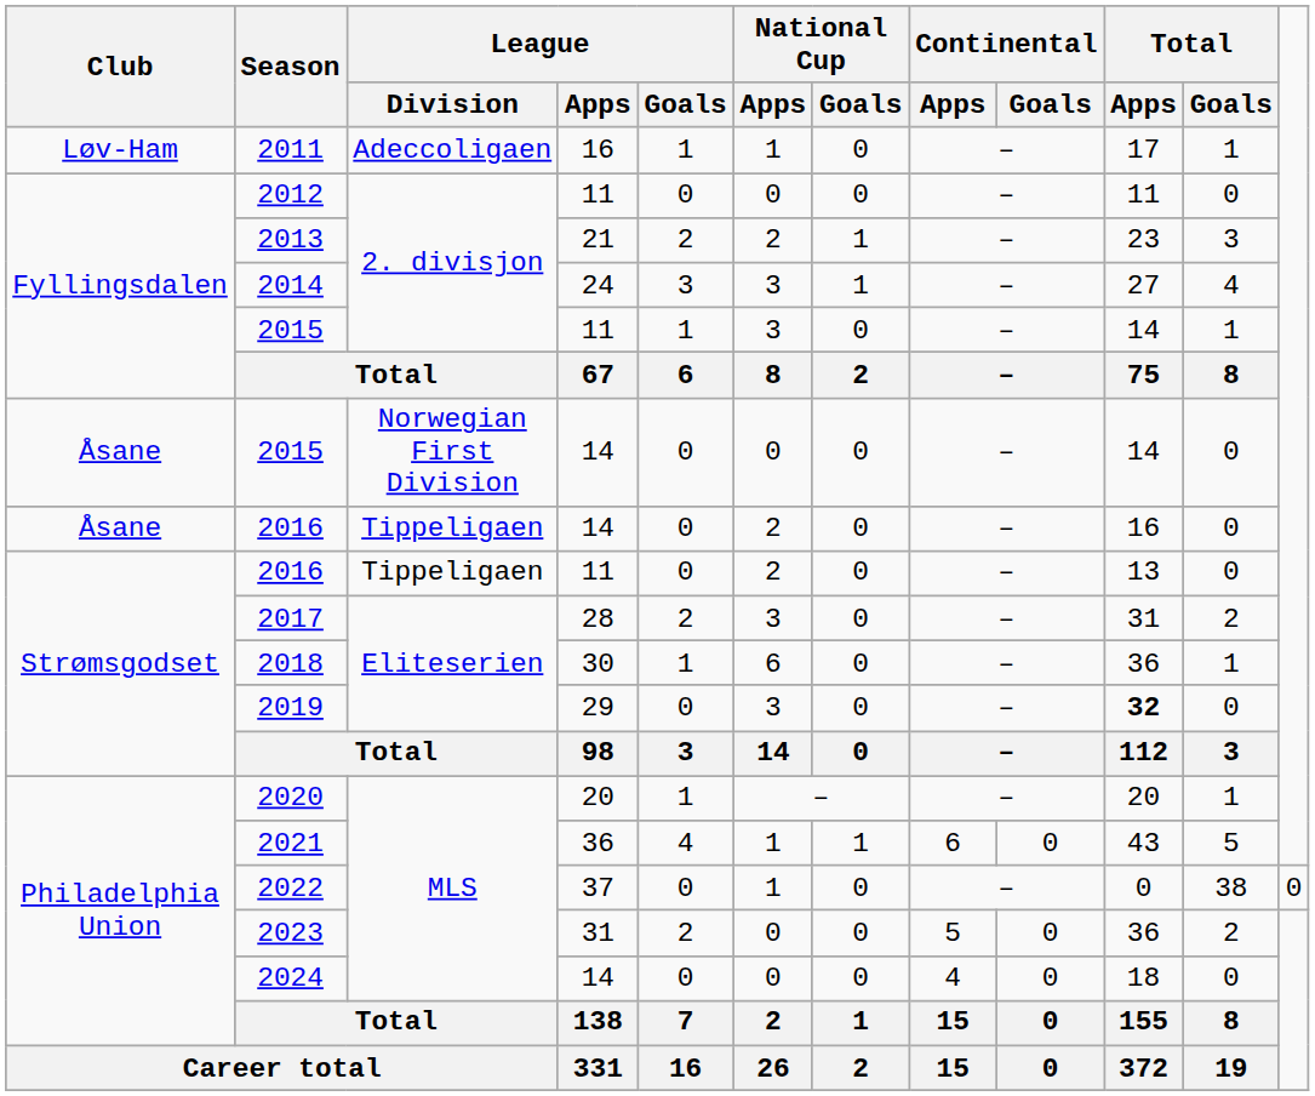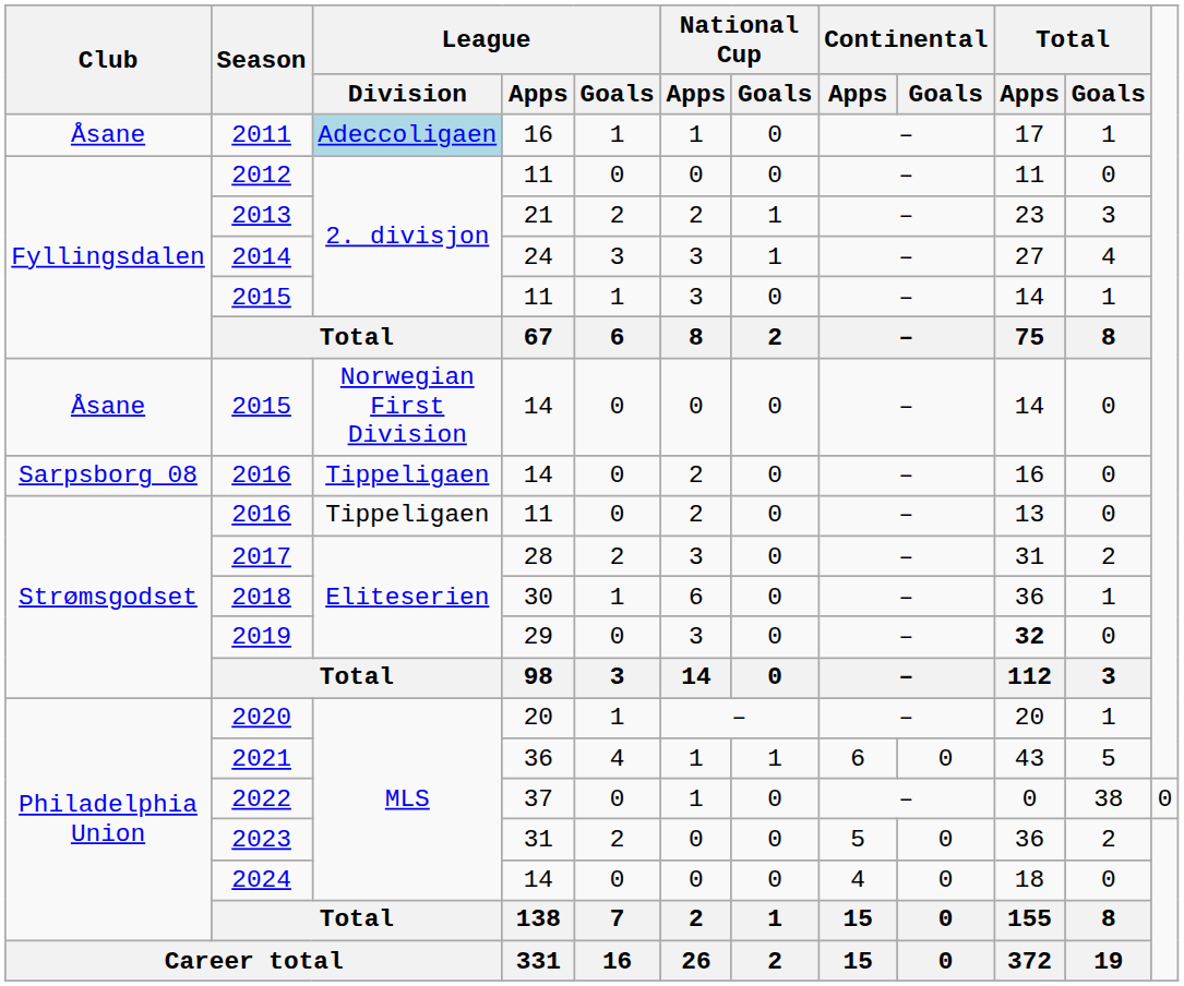 <table class="wikitable" style="text-align: center;">
 <tr>
 <th rowspan="2">Club</th>
 <th rowspan="2">Season</th>
 <th colspan="3">League</th>
 <th colspan="2">National Cup</th>
 <th colspan="2">Continental</th>
 <th colspan="2">Total</th>
 </tr>
 <tr>
 <th>Division</th>
 <th>Apps</th>
 <th>Goals</th>
 <th>Apps</th>
 <th>Goals</th>
 <th>Apps</th>
 <th>Goals</th>
 <th>Apps</th>
 <th>Goals</th>
 </tr>
 <tr>
-<td><a href='#'>Løv-Ham</a></td>
+<td><a href='#'>Åsane</a></td>
 <td><a href='#'>2011</a></td>
-<td><a href='#'>Adeccoligaen</a></td>
+<td style="background: lightblue;"><a href='#'>Adeccoligaen</a></td>
 <td>16</td>
 <td>1</td>
 <td>1</td>
 <td>0</td>
 <td colspan="2">–</td>
 <td>17</td>
 <td>1</td>
 </tr>
 <tr>
 <td rowspan="5"><a href='#'>Fyllingsdalen</a></td>
 <td><a href='#'>2012</a></td>
 <td rowspan="4"><a href='#'>2. divisjon</a></td>
 <td>11</td>
 <td>0</td>
 <td>0</td>
 <td>0</td>
 <td colspan="2">–</td>
 <td>11</td>
 <td>0</td>
 </tr>
 <tr>
 <td><a href='#'>2013</a></td>
 <td>21</td>
 <td>2</td>
 <td>2</td>
 <td>1</td>
 <td colspan="2">–</td>
 <td>23</td>
 <td>3</td>
 </tr>
 <tr>
 <td><a href='#'>2014</a></td>
 <td>24</td>
 <td>3</td>
 <td>3</td>
 <td>1</td>
 <td colspan="2">–</td>
 <td>27</td>
 <td>4</td>
 </tr>
 <tr>
 <td><a href='#'>2015</a></td>
 <td>11</td>
 <td>1</td>
 <td>3</td>
 <td>0</td>
 <td colspan="2">–</td>
 <td>14</td>
 <td>1</td>
 </tr>
 <tr>
 <th colspan="2">Total</th>
 <th>67</th>
 <th>6</th>
 <th>8</th>
 <th>2</th>
 <th colspan="2">–</th>
 <th>75</th>
 <th>8</th>
 </tr>
 <tr>
 <td><a href='#'>Åsane</a></td>
 <td><a href='#'>2015</a></td>
 <td><a href='#'>Norwegian First Division</a></td>
 <td>14</td>
 <td>0</td>
 <td>0</td>
 <td>0</td>
 <td colspan="2">–</td>
 <td>14</td>
 <td>0</td>
 </tr>
 <tr>
-<td><a href='#'>Åsane</a></td>
+<td><a href='#'>Sarpsborg 08</a></td>
 <td><a href='#'>2016</a></td>
 <td><a href='#'>Tippeligaen</a></td>
 <td>14</td>
 <td>0</td>
 <td>2</td>
 <td>0</td>
 <td colspan="2">–</td>
 <td>16</td>
 <td>0</td>
 </tr>
 <tr>
 <td rowspan="5"><a href='#'>Strømsgodset</a></td>
 <td><a href='#'>2016</a></td>
 <td>Tippeligaen</td>
 <td>11</td>
 <td>0</td>
 <td>2</td>
 <td>0</td>
 <td colspan="2">–</td>
 <td>13</td>
 <td>0</td>
 </tr>
 <tr>
 <td><a href='#'>2017</a></td>
 <td rowspan="3"><a href='#'>Eliteserien</a></td>
 <td>28</td>
 <td>2</td>
 <td>3</td>
 <td>0</td>
 <td colspan="2">–</td>
 <td>31</td>
 <td>2</td>
 </tr>
 <tr>
 <td><a href='#'>2018</a></td>
 <td>30</td>
 <td>1</td>
 <td>6</td>
 <td>0</td>
 <td colspan="2">–</td>
 <td>36</td>
 <td>1</td>
 </tr>
 <tr>
 <td><a href='#'>2019</a></td>
 <td>29</td>
 <td>0</td>
 <td>3</td>
 <td>0</td>
 <td colspan="2">–</td>
 <td><strong>32</strong></td>
 <td>0</td>
 </tr>
 <tr>
 <th colspan="2">Total</th>
 <th>98</th>
 <th>3</th>
 <th>14</th>
 <th>0</th>
 <th colspan="2">–</th>
 <th>112</th>
 <th>3</th>
 </tr>
 <tr>
 <td rowspan="6"><a href='#'>Philadelphia Union</a></td>
 <td><a href='#'>2020</a></td>
 <td rowspan="5"><a href='#'>MLS</a></td>
 <td>20</td>
 <td>1</td>
 <td colspan="2">–</td>
 <td colspan="2">–</td>
 <td>20</td>
 <td>1</td>
 </tr>
 <tr>
 <td><a href='#'>2021</a></td>
 <td>36</td>
 <td>4</td>
 <td>1</td>
 <td>1</td>
 <td>6</td>
 <td>0</td>
 <td>43</td>
 <td>5</td>
 </tr>
 <tr>
 <td><a href='#'>2022</a></td>
 <td>37</td>
 <td>0</td>
 <td>1</td>
 <td>0</td>
 <td colspan="2">–</td>
 <td>0</td>
 <td>38</td>
 <td>0</td>
 </tr>
 <tr>
 <td><a href='#'>2023</a></td>
 <td>31</td>
 <td>2</td>
 <td>0</td>
 <td>0</td>
 <td>5</td>
 <td>0</td>
 <td>36</td>
 <td>2</td>
 </tr>
 <tr>
 <td><a href='#'>2024</a></td>
 <td>14</td>
 <td>0</td>
 <td>0</td>
 <td>0</td>
 <td>4</td>
 <td>0</td>
 <td>18</td>
 <td>0</td>
 </tr>
 <tr>
 <th colspan="2">Total</th>
 <th>138</th>
 <th>7</th>
 <th>2</th>
 <th>1</th>
 <th>15</th>
 <th>0</th>
 <th>155</th>
 <th>8</th>
 </tr>
 <tr>
 <th colspan="3">Career total</th>
 <th>331</th>
 <th>16</th>
 <th>26</th>
 <th>2</th>
 <th>15</th>
 <th>0</th>
 <th>372</th>
 <th>19</th>
 </tr>
 </table>
